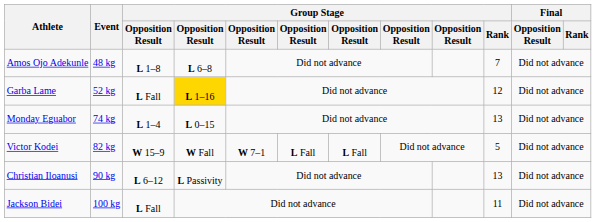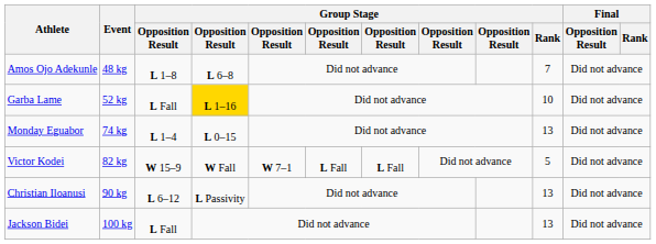 <table class=wikitable style="font-size:90%">
 <tr>
 <th rowspan="2">Athlete</th>
 <th rowspan="2">Event</th>
 <th colspan="8">Group Stage</th>
 <th colspan=2>Final</th>
 </tr>
 <tr>
 <th>Opposition<br>Result</th>
 <th>Opposition<br>Result</th>
 <th>Opposition<br>Result</th>
 <th>Opposition<br>Result</th>
 <th>Opposition<br>Result</th>
 <th>Opposition<br>Result</th>
 <th>Opposition<br>Result</th>
 <th>Rank</th>
 <th>Opposition<br>Result</th>
 <th>Rank</th>
 </tr>
 <tr align=center>
 <td align=left><a href='#'>Amos Ojo Adekunle</a></td>
 <td align=left><a href='#'>48 kg</a></td>
 <td><br><strong>L</strong> 1–8</td>
 <td><br><strong>L</strong> 6–8</td>
 <td colspan=4>Did not advance</td>
 <td></td>
 <td>7</td>
 <td colspan=2>Did not advance</td>
 </tr>
 <tr align=center>
 <td align=left><a href='#'>Garba Lame</a></td>
 <td align=left><a href='#'>52 kg</a></td>
 <td><br><strong>L</strong> Fall</td>
 <td style="background: gold;"><br><strong>L</strong> 1–16</td>
 <td colspan=5>Did not advance</td>
-<td>12</td>
+<td>10</td>
 <td colspan=2>Did not advance</td>
 </tr>
 <tr align=center>
 <td align=left><a href='#'>Monday Eguabor</a></td>
 <td align=left><a href='#'>74 kg</a></td>
 <td><br><strong>L</strong> 1–4</td>
 <td><br><strong>L</strong> 0–15</td>
 <td colspan=5>Did not advance</td>
 <td>13</td>
 <td colspan=2>Did not advance</td>
 </tr>
 <tr align=center>
 <td align=left><a href='#'>Victor Kodei</a></td>
 <td align=left><a href='#'>82 kg</a></td>
 <td><br><strong>W</strong> 15–9</td>
 <td><br><strong>W</strong> Fall</td>
 <td><br><strong>W</strong> 7–1</td>
 <td><br><strong>L</strong> Fall</td>
 <td><br><strong>L</strong> Fall</td>
 <td colspan=2>Did not advance</td>
 <td>5</td>
 <td colspan=2>Did not advance</td>
 </tr>
 <tr align=center>
 <td align=left><a href='#'>Christian Iloanusi</a></td>
 <td align=left><a href='#'>90 kg</a></td>
 <td><br><strong>L</strong> 6–12</td>
 <td><br><strong>L</strong> Passivity</td>
 <td colspan=4>Did not advance</td>
 <td></td>
 <td>13</td>
 <td colspan=2>Did not advance</td>
 </tr>
 <tr align=center>
 <td align=left><a href='#'>Jackson Bidei</a></td>
 <td align=left><a href='#'>100 kg</a></td>
 <td><br><strong>L</strong> Fall</td>
 <td colspan=5>Did not advance</td>
 <td></td>
-<td>11</td>
+<td>13</td>
 <td colspan=2>Did not advance</td>
 </tr>
 </table>
